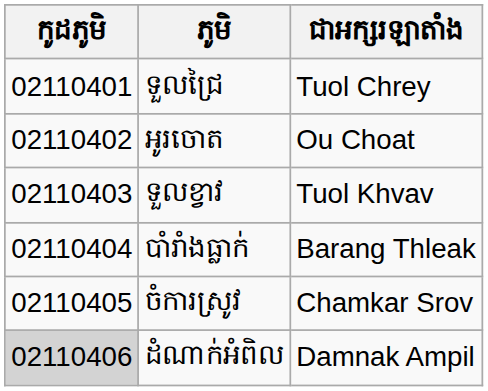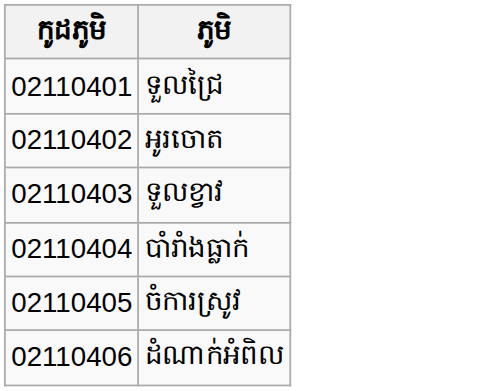 <table class="wikitable">
 <tr>
 <th>កូដភូមិ</th>
 <th>ភូមិ</th>
-<th>ជាអក្សរឡាតាំង</th>
 </tr>
 <tr>
 <td>02110401</td>
 <td>ទួលជ្រៃ</td>
-<td>Tuol Chrey</td>
 </tr>
 <tr>
 <td>02110402</td>
 <td>អូរចោត</td>
-<td>Ou Choat</td>
 </tr>
 <tr>
 <td>02110403</td>
 <td>ទួលខ្វាវ</td>
-<td>Tuol Khvav</td>
 </tr>
 <tr>
 <td>02110404</td>
 <td>បាំរាំងធ្លាក់</td>
-<td>Barang Thleak</td>
 </tr>
 <tr>
 <td>02110405</td>
 <td>ចំការស្រូវ</td>
-<td>Chamkar Srov</td>
 </tr>
 <tr>
-<td style="background: lightgrey;">02110406</td>
+<td>02110406</td>
 <td>ដំណាក់អំពិល</td>
-<td>Damnak Ampil</td>
 </tr>
 </table>
